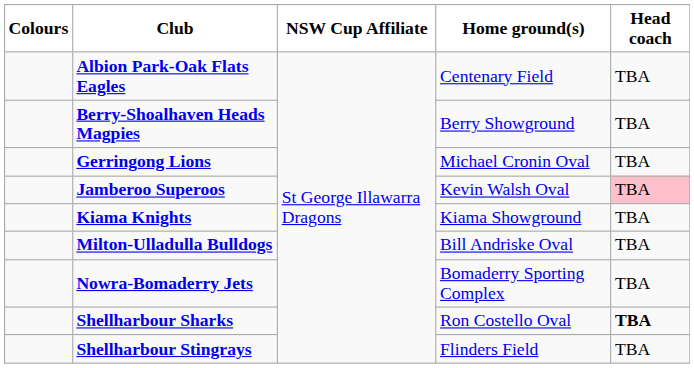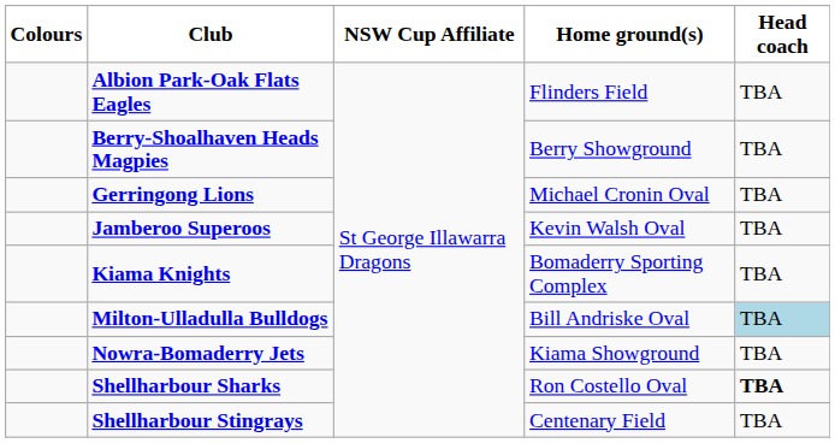 <table class="wikitable" style="width:100%; ">
 <tr>
 <th style="background:white">Colours</th>
 <th style="background:white">Club</th>
 <th style="background:white">NSW Cup Affiliate</th>
 <th style="background:white">Home ground(s)</th>
 <th style="background:white">Head coach</th>
 </tr>
 <tr>
 <td></td>
 <td><strong><a href='#'>Albion Park-Oak Flats Eagles</a></strong></td>
 <td rowspan="9"> <a href='#'>St George Illawarra Dragons</a></td>
-<td><a href='#'>Centenary Field</a></td>
+<td><a href='#'>Flinders Field</a></td>
 <td>TBA</td>
 </tr>
 <tr>
 <td></td>
 <td><strong><a href='#'>Berry-Shoalhaven Heads Magpies</a></strong></td>
 <td><a href='#'>Berry Showground</a></td>
 <td>TBA</td>
 </tr>
 <tr>
 <td></td>
 <td><strong><a href='#'>Gerringong Lions</a></strong></td>
 <td><a href='#'>Michael Cronin Oval</a></td>
 <td>TBA</td>
 </tr>
 <tr>
 <td></td>
 <td><strong><a href='#'>Jamberoo Superoos</a></strong></td>
 <td><a href='#'>Kevin Walsh Oval</a></td>
-<td style="background: pink;">TBA</td>
+<td>TBA</td>
 </tr>
 <tr>
 <td></td>
 <td><strong><a href='#'>Kiama Knights</a></strong></td>
-<td><a href='#'>Kiama Showground</a></td>
+<td><a href='#'>Bomaderry Sporting Complex</a></td>
 <td>TBA</td>
 </tr>
 <tr>
 <td></td>
 <td><strong><a href='#'>Milton-Ulladulla Bulldogs</a></strong></td>
 <td><a href='#'>Bill Andriske Oval</a></td>
-<td>TBA</td>
+<td style="background: lightblue;">TBA</td>
 </tr>
 <tr>
 <td></td>
 <td><strong><a href='#'>Nowra-Bomaderry Jets</a></strong></td>
-<td><a href='#'>Bomaderry Sporting Complex</a></td>
+<td><a href='#'>Kiama Showground</a></td>
 <td>TBA</td>
 </tr>
 <tr>
 <td></td>
 <td><strong><a href='#'>Shellharbour Sharks</a></strong></td>
 <td><a href='#'>Ron Costello Oval</a></td>
 <td><strong>TBA</strong></td>
 </tr>
 <tr>
 <td></td>
 <td><strong><a href='#'>Shellharbour Stingrays</a></strong></td>
-<td><a href='#'>Flinders Field</a></td>
+<td><a href='#'>Centenary Field</a></td>
 <td>TBA</td>
 </tr>
 </table>
